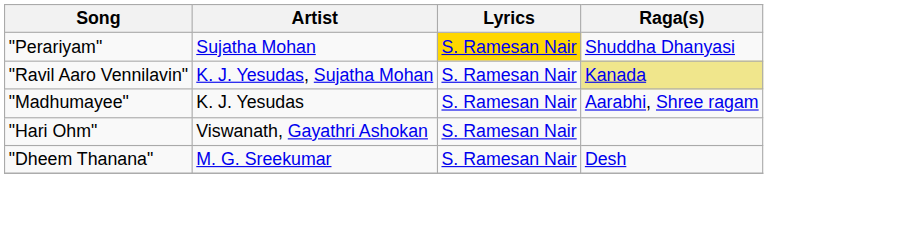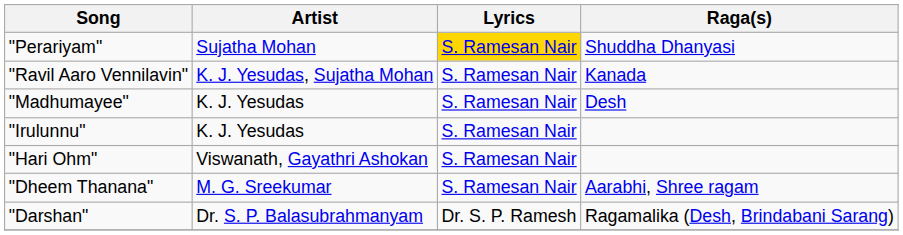 <table class="wikitable">
 <tr>
 <th>Song</th>
 <th>Artist</th>
 <th>Lyrics</th>
 <th>Raga(s)</th>
 </tr>
 <tr>
 <td>"Perariyam"</td>
 <td><a href='#'>Sujatha Mohan</a></td>
 <td style="background: gold;"><a href='#'>S. Ramesan Nair</a></td>
 <td><a href='#'>Shuddha Dhanyasi</a></td>
 </tr>
 <tr>
 <td>"Ravil Aaro Vennilavin"</td>
 <td><a href='#'>K. J. Yesudas</a>, <a href='#'>Sujatha Mohan</a></td>
 <td><a href='#'>S. Ramesan Nair</a></td>
-<td style="background: khaki;"><a href='#'>Kanada</a></td>
+<td><a href='#'>Kanada</a></td>
 </tr>
 <tr>
 <td>"Madhumayee"</td>
 <td>K. J. Yesudas</td>
 <td><a href='#'>S. Ramesan Nair</a></td>
-<td><a href='#'>Aarabhi</a>, <a href='#'>Shree ragam</a></td>
+<td><a href='#'>Desh</a></td>
+</tr>
+<tr>
+<td>"Irulunnu"</td>
+<td>K. J. Yesudas</td>
+<td><a href='#'>S. Ramesan Nair</a></td>
+<td></td>
 </tr>
 <tr>
 <td>"Hari Ohm"</td>
 <td>Viswanath, <a href='#'>Gayathri Ashokan</a></td>
 <td><a href='#'>S. Ramesan Nair</a></td>
 <td></td>
 </tr>
 <tr>
 <td>"Dheem Thanana"</td>
 <td><a href='#'>M. G. Sreekumar</a></td>
 <td><a href='#'>S. Ramesan Nair</a></td>
-<td><a href='#'>Desh</a></td>
+<td><a href='#'>Aarabhi</a>, <a href='#'>Shree ragam</a></td>
+</tr>
+<tr>
+<td>"Darshan"</td>
+<td>Dr. <a href='#'>S. P. Balasubrahmanyam</a></td>
+<td>Dr. S. P. Ramesh</td>
+<td>Ragamalika (<a href='#'>Desh</a>, <a href='#'>Brindabani Sarang</a>)</td>
 </tr>
 <tr>
 </tr>
 </table>
